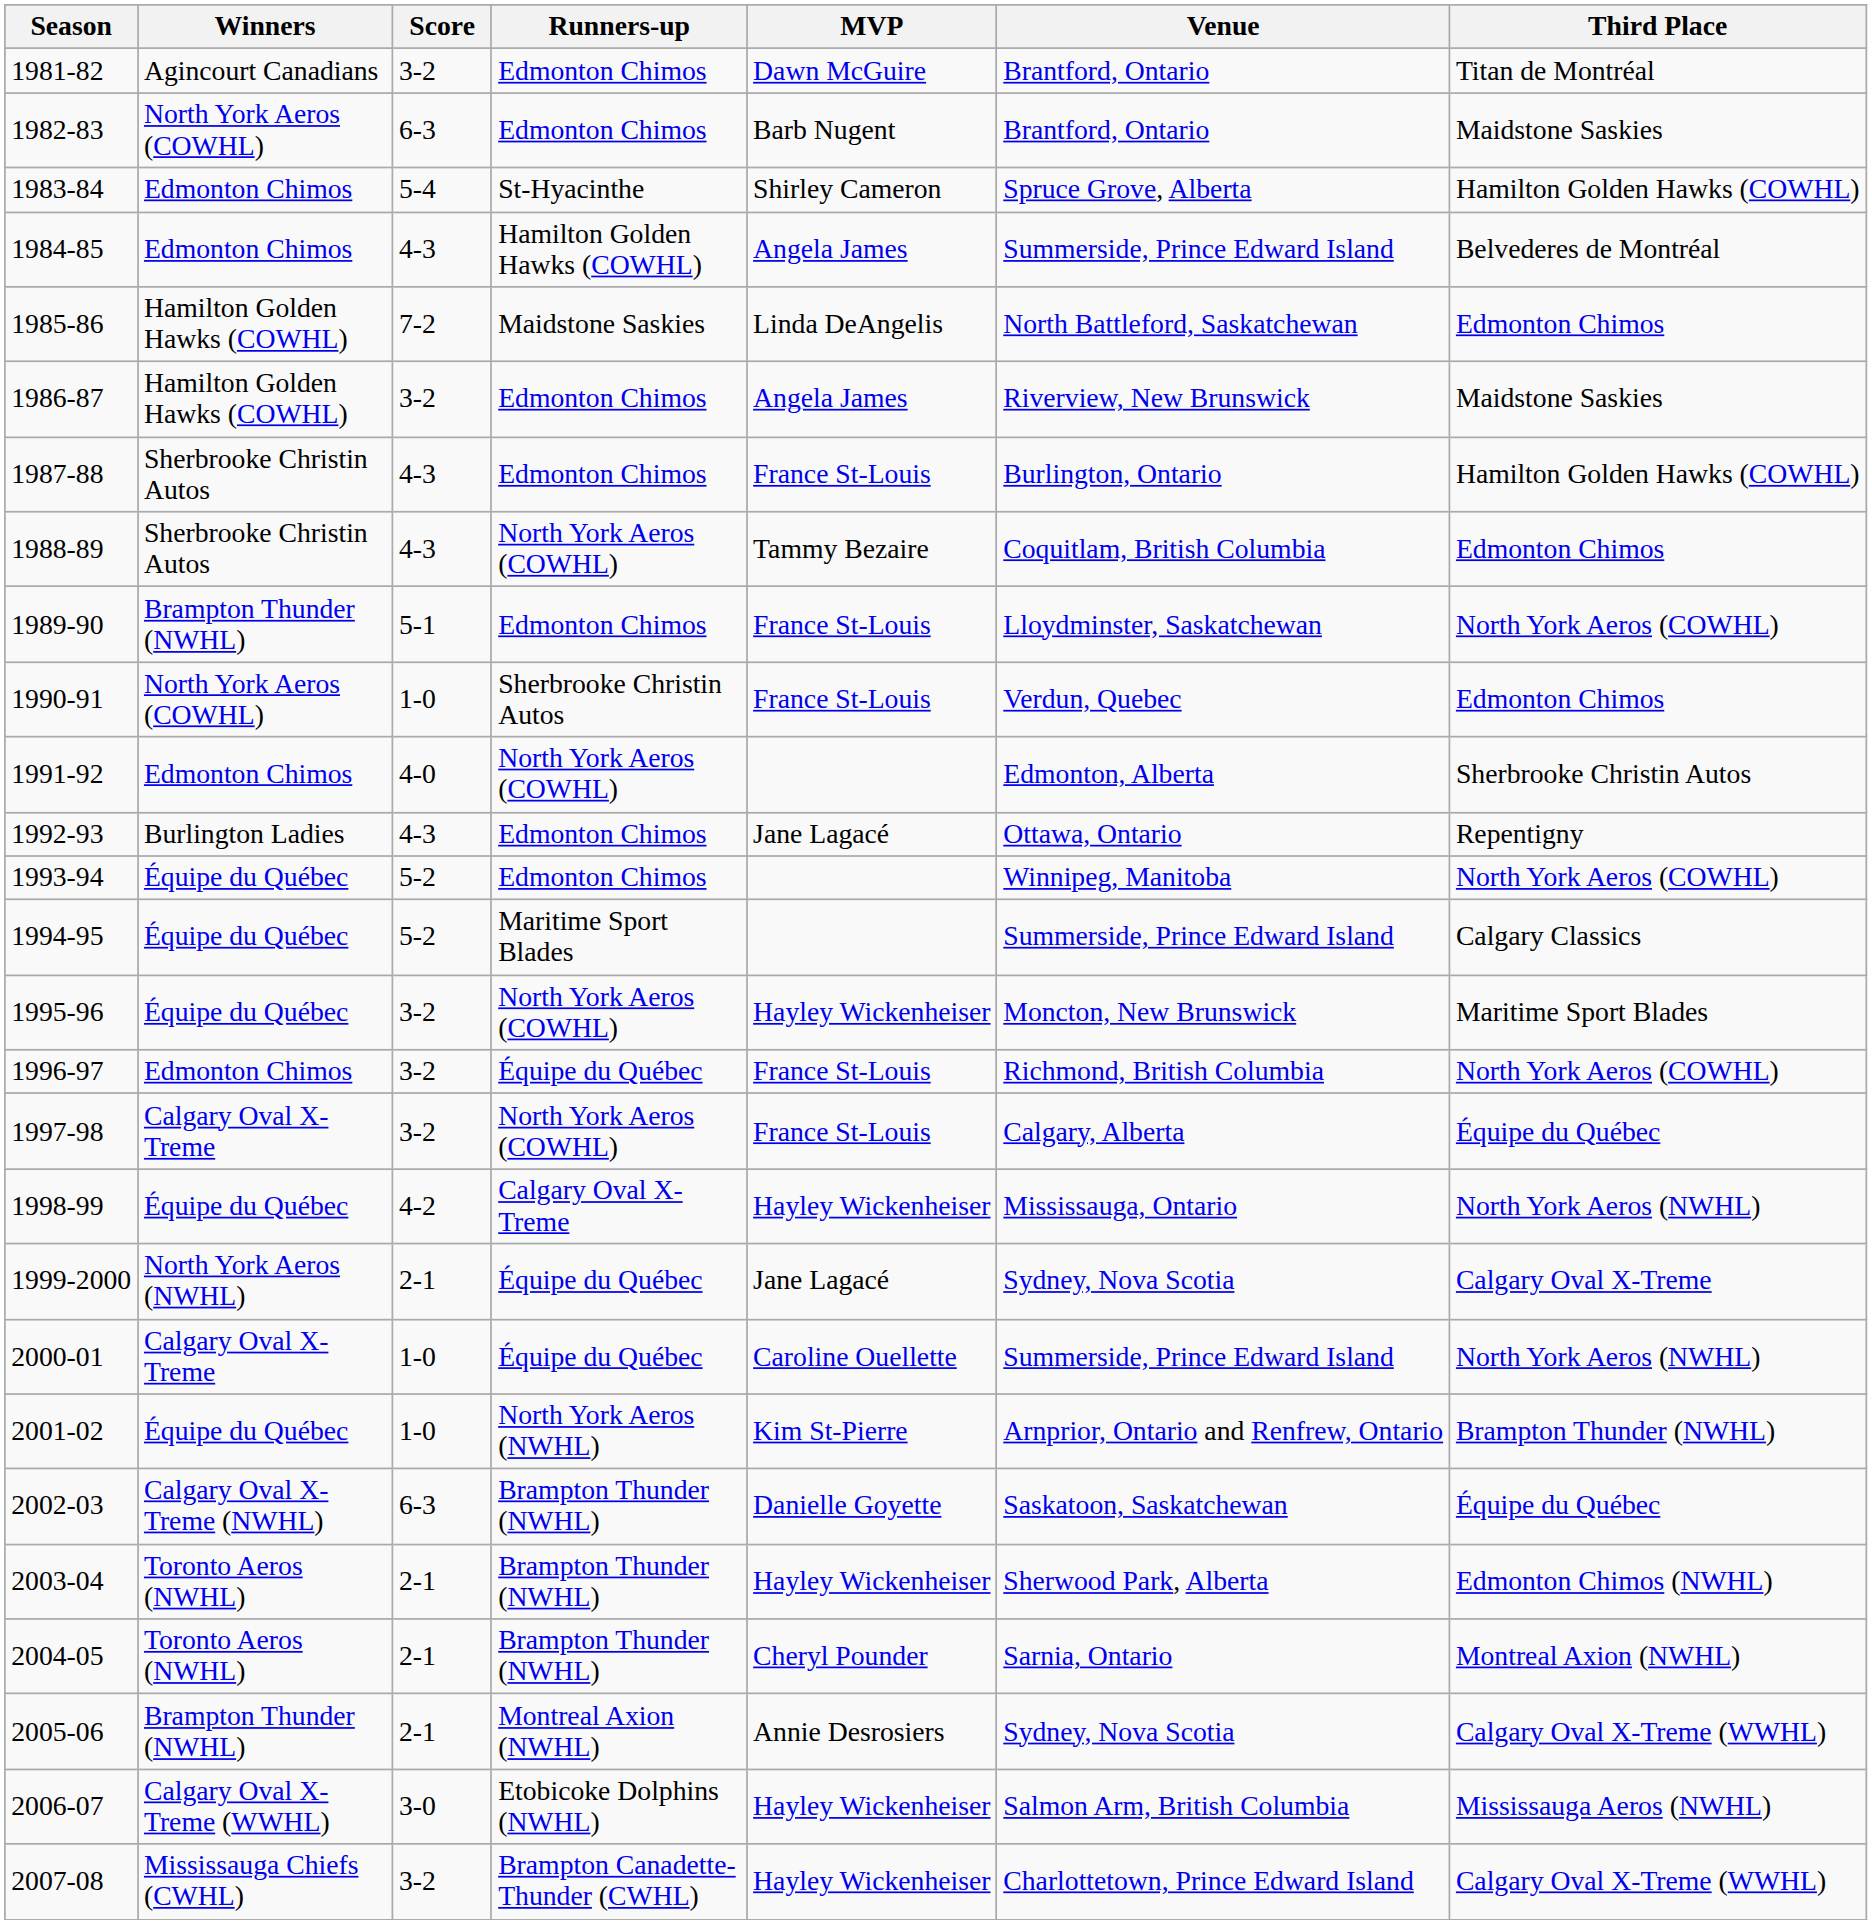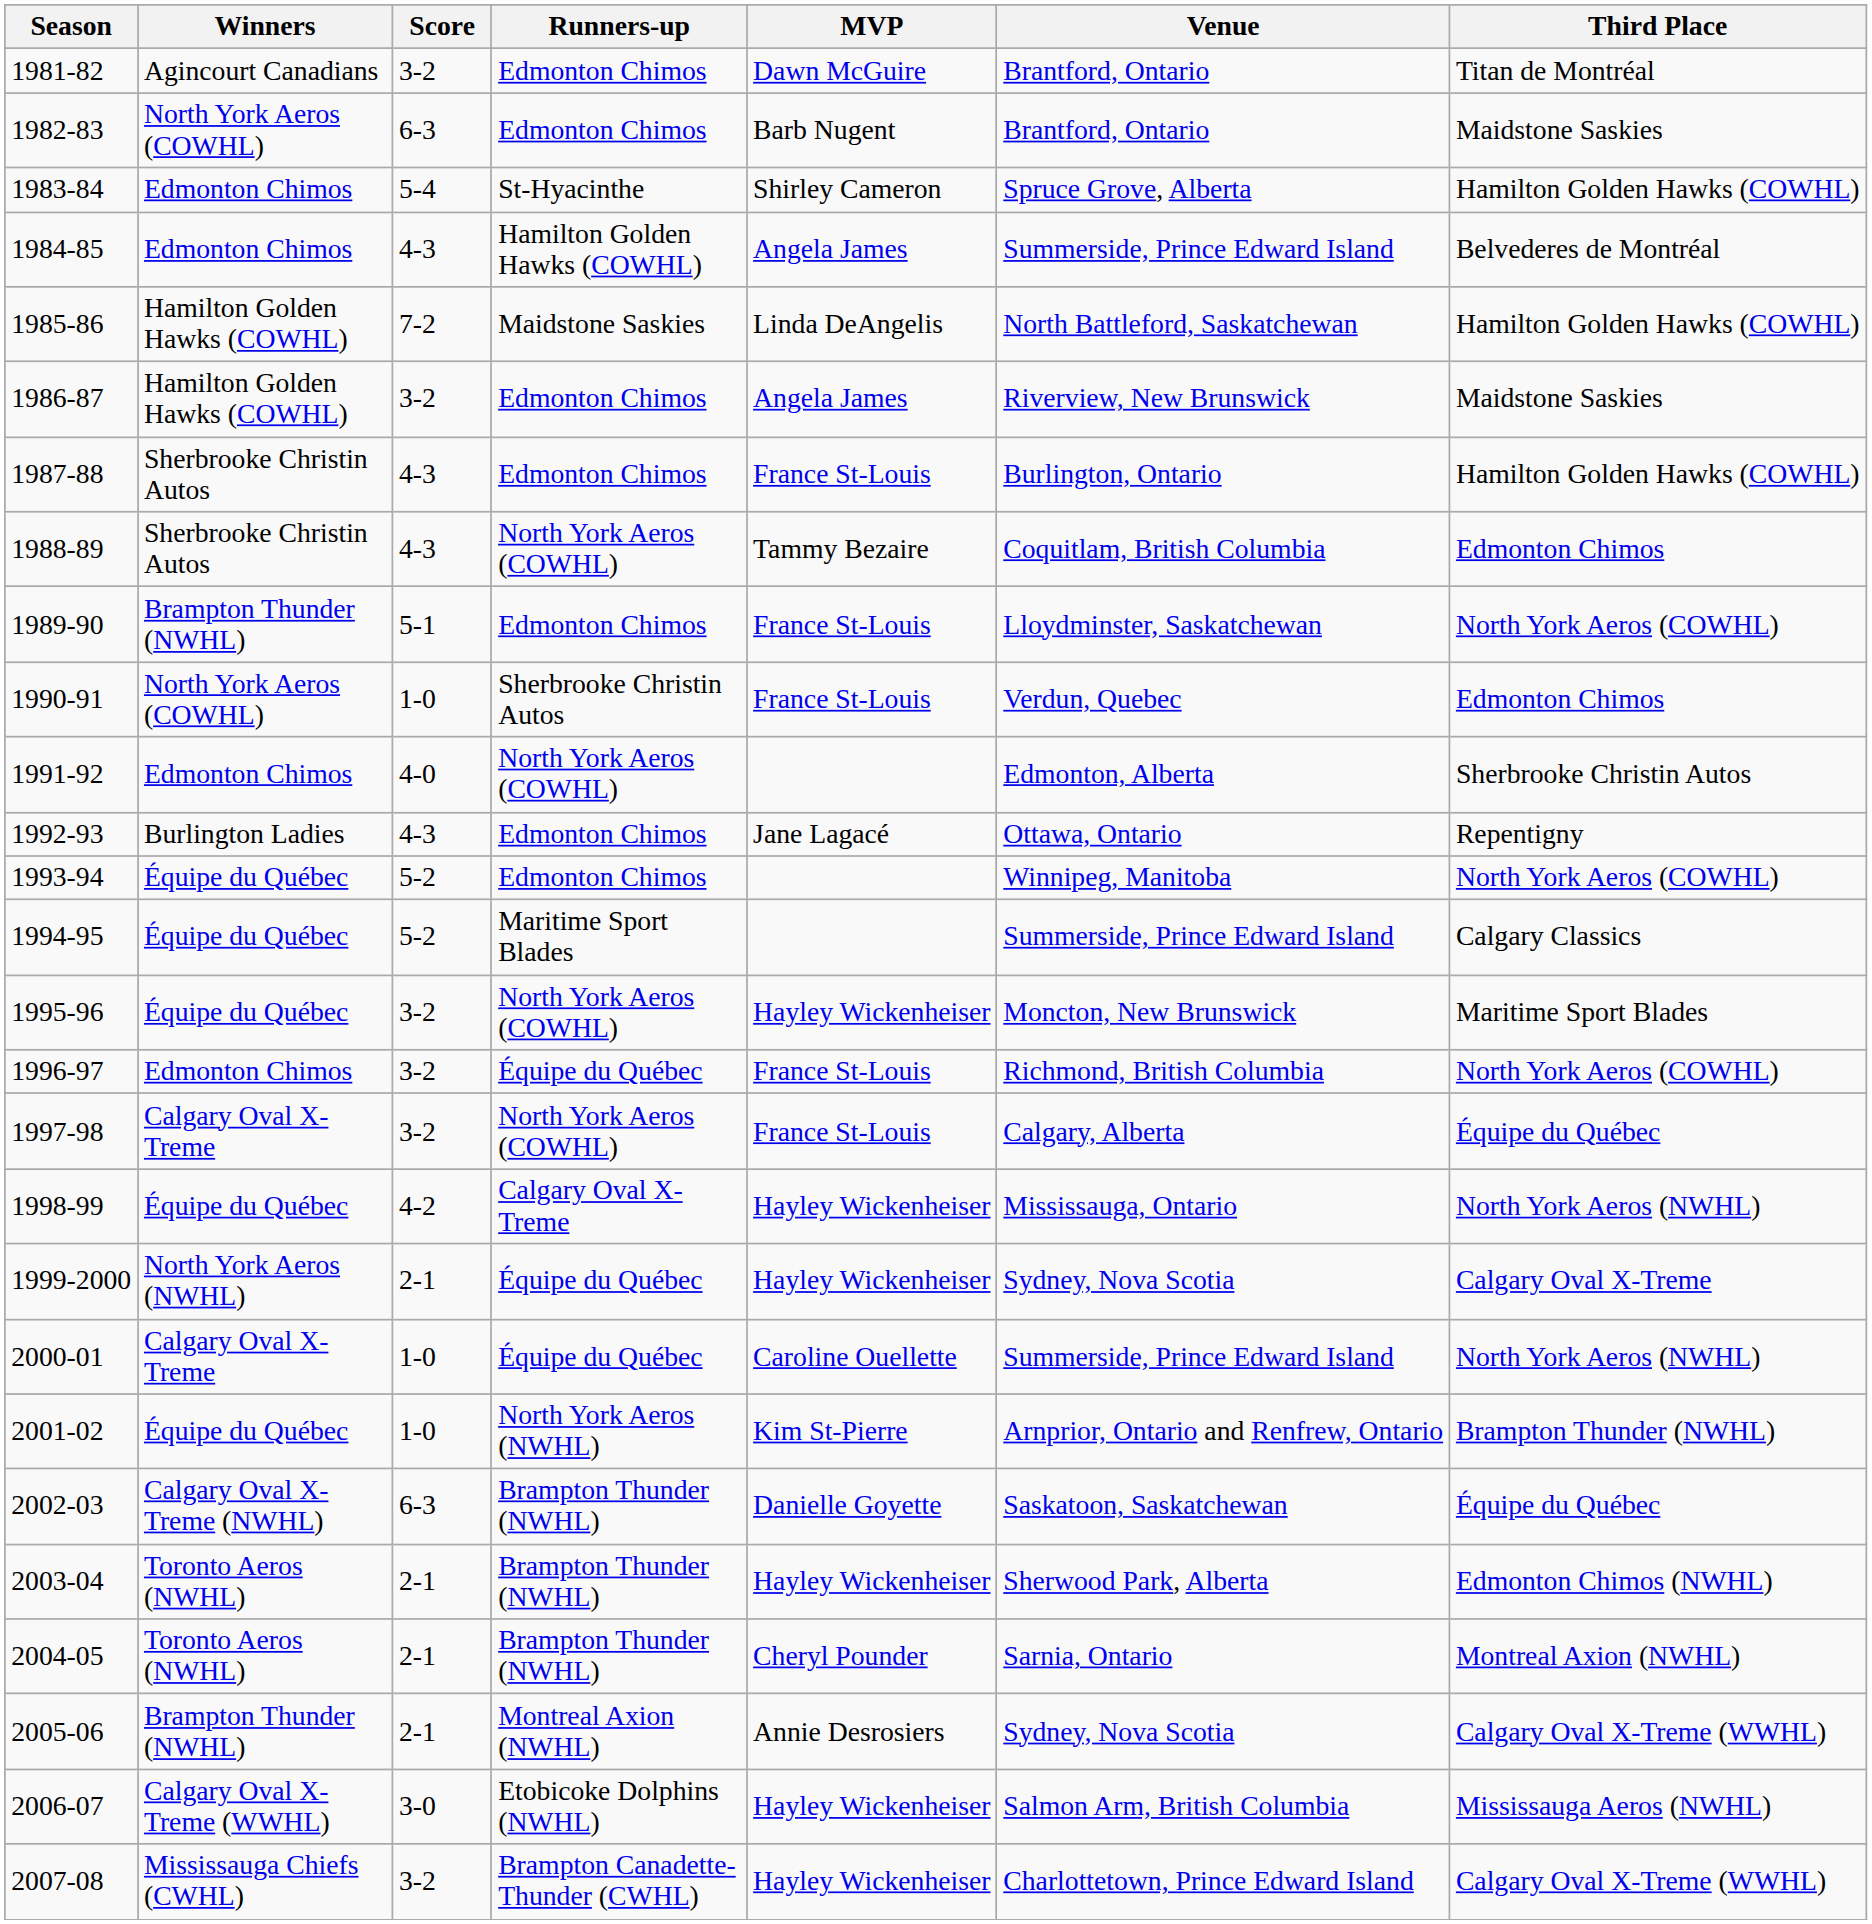 <table class="sortable wikitable">
 <tr>
 <th style="text-align: center">Season</th>
 <th width=140px>Winners</th>
 <th width=50px>Score</th>
 <th width=140px>Runners-up</th>
 <th>MVP</th>
 <th>Venue</th>
 <th>Third Place</th>
 </tr>
 <tr>
 <td>1981-82</td>
 <td>Agincourt Canadians<br></td>
 <td>3-2</td>
 <td><a href='#'>Edmonton Chimos</a></td>
 <td><a href='#'>Dawn McGuire</a></td>
 <td><a href='#'>Brantford, Ontario</a></td>
 <td>Titan de Montréal</td>
 </tr>
 <tr>
 <td>1982-83</td>
 <td><a href='#'>North York Aeros</a> (<a href='#'>COWHL</a>)<br></td>
 <td>6-3</td>
 <td><a href='#'>Edmonton Chimos</a></td>
 <td>Barb Nugent</td>
 <td><a href='#'>Brantford, Ontario</a></td>
 <td>Maidstone Saskies</td>
 </tr>
 <tr>
 <td>1983-84</td>
 <td><a href='#'>Edmonton Chimos</a><br></td>
 <td>5-4</td>
 <td>St-Hyacinthe</td>
 <td>Shirley Cameron</td>
 <td><a href='#'>Spruce Grove</a>, <a href='#'>Alberta</a></td>
 <td>Hamilton Golden Hawks (<a href='#'>COWHL</a>)</td>
 </tr>
 <tr>
 <td>1984-85</td>
 <td><a href='#'>Edmonton Chimos</a><br></td>
 <td>4-3</td>
 <td>Hamilton Golden Hawks (<a href='#'>COWHL</a>)</td>
 <td><a href='#'>Angela James</a></td>
 <td><a href='#'>Summerside, Prince Edward Island</a></td>
 <td>Belvederes de Montréal</td>
 </tr>
 <tr>
 <td>1985-86</td>
 <td>Hamilton Golden Hawks (<a href='#'>COWHL</a>)<br></td>
 <td>7-2</td>
 <td>Maidstone Saskies</td>
 <td>Linda DeAngelis</td>
 <td><a href='#'>North Battleford, Saskatchewan</a></td>
-<td><a href='#'>Edmonton Chimos</a></td>
+<td>Hamilton Golden Hawks (<a href='#'>COWHL</a>)</td>
 </tr>
 <tr>
 <td>1986-87</td>
 <td>Hamilton Golden Hawks (<a href='#'>COWHL</a>)<br></td>
 <td>3-2</td>
 <td><a href='#'>Edmonton Chimos</a></td>
 <td><a href='#'>Angela James</a></td>
 <td><a href='#'>Riverview, New Brunswick</a></td>
 <td>Maidstone Saskies</td>
 </tr>
 <tr>
 <td>1987-88</td>
 <td>Sherbrooke Christin Autos<br></td>
 <td>4-3</td>
 <td><a href='#'>Edmonton Chimos</a></td>
 <td><a href='#'>France St-Louis</a></td>
 <td><a href='#'>Burlington, Ontario</a></td>
 <td>Hamilton Golden Hawks (<a href='#'>COWHL</a>)</td>
 </tr>
 <tr>
 <td>1988-89</td>
 <td>Sherbrooke Christin Autos<br></td>
 <td>4-3</td>
 <td><a href='#'>North York Aeros</a> (<a href='#'>COWHL</a>)</td>
 <td>Tammy Bezaire</td>
 <td><a href='#'>Coquitlam, British Columbia</a></td>
 <td><a href='#'>Edmonton Chimos</a></td>
 </tr>
 <tr>
 <td>1989-90</td>
 <td><a href='#'>Brampton Thunder</a> (<a href='#'>NWHL</a>)<br></td>
 <td>5-1</td>
 <td><a href='#'>Edmonton Chimos</a></td>
 <td><a href='#'>France St-Louis</a></td>
 <td><a href='#'>Lloydminster, Saskatchewan</a></td>
 <td><a href='#'>North York Aeros</a> (<a href='#'>COWHL</a>)</td>
 </tr>
 <tr>
 <td>1990-91</td>
 <td><a href='#'>North York Aeros</a> (<a href='#'>COWHL</a>)<br></td>
 <td>1-0</td>
 <td>Sherbrooke Christin Autos</td>
 <td><a href='#'>France St-Louis</a></td>
 <td><a href='#'>Verdun, Quebec</a></td>
 <td><a href='#'>Edmonton Chimos</a></td>
 </tr>
 <tr>
 <td>1991-92</td>
 <td><a href='#'>Edmonton Chimos</a><br></td>
 <td>4-0</td>
 <td><a href='#'>North York Aeros</a> (<a href='#'>COWHL</a>)</td>
 <td></td>
 <td><a href='#'>Edmonton, Alberta</a></td>
 <td>Sherbrooke Christin Autos</td>
 </tr>
 <tr>
 <td>1992-93</td>
 <td>Burlington Ladies<br></td>
 <td>4-3</td>
 <td><a href='#'>Edmonton Chimos</a></td>
 <td>Jane Lagacé</td>
 <td><a href='#'>Ottawa, Ontario</a></td>
 <td>Repentigny</td>
 </tr>
 <tr>
 <td>1993-94</td>
 <td><a href='#'>Équipe du Québec</a><br></td>
 <td>5-2</td>
 <td><a href='#'>Edmonton Chimos</a></td>
 <td></td>
 <td><a href='#'>Winnipeg, Manitoba</a></td>
 <td><a href='#'>North York Aeros</a> (<a href='#'>COWHL</a>)</td>
 </tr>
 <tr>
 <td>1994-95</td>
 <td><a href='#'>Équipe du Québec</a><br></td>
 <td>5-2</td>
 <td>Maritime Sport Blades</td>
 <td></td>
 <td><a href='#'>Summerside, Prince Edward Island</a></td>
 <td>Calgary Classics</td>
 </tr>
 <tr>
 <td>1995-96</td>
 <td><a href='#'>Équipe du Québec</a><br></td>
 <td>3-2</td>
 <td><a href='#'>North York Aeros</a> (<a href='#'>COWHL</a>)</td>
 <td><a href='#'>Hayley Wickenheiser</a></td>
 <td><a href='#'>Moncton, New Brunswick</a></td>
 <td>Maritime Sport Blades</td>
 </tr>
 <tr>
 <td>1996-97</td>
 <td><a href='#'>Edmonton Chimos</a><br></td>
 <td>3-2</td>
 <td><a href='#'>Équipe du Québec</a></td>
 <td><a href='#'>France St-Louis</a></td>
 <td><a href='#'>Richmond, British Columbia</a></td>
 <td><a href='#'>North York Aeros</a> (<a href='#'>COWHL</a>)</td>
 </tr>
 <tr>
 <td>1997-98</td>
 <td><a href='#'>Calgary Oval X-Treme</a><br></td>
 <td>3-2</td>
 <td><a href='#'>North York Aeros</a> (<a href='#'>COWHL</a>)</td>
 <td><a href='#'>France St-Louis</a></td>
 <td><a href='#'>Calgary, Alberta</a></td>
 <td><a href='#'>Équipe du Québec</a></td>
 </tr>
 <tr>
 <td>1998-99</td>
 <td><a href='#'>Équipe du Québec</a><br></td>
 <td>4-2</td>
 <td><a href='#'>Calgary Oval X-Treme</a></td>
 <td><a href='#'>Hayley Wickenheiser</a></td>
 <td><a href='#'>Mississauga, Ontario</a></td>
 <td><a href='#'>North York Aeros</a> (<a href='#'>NWHL</a>)</td>
 </tr>
 <tr>
 <td>1999-2000</td>
 <td><a href='#'>North York Aeros</a> (<a href='#'>NWHL</a>)<br></td>
 <td>2-1</td>
 <td><a href='#'>Équipe du Québec</a></td>
-<td>Jane Lagacé</td>
+<td><a href='#'>Hayley Wickenheiser</a></td>
 <td><a href='#'>Sydney, Nova Scotia</a></td>
 <td><a href='#'>Calgary Oval X-Treme</a></td>
 </tr>
 <tr>
 <td>2000-01</td>
 <td><a href='#'>Calgary Oval X-Treme</a><br></td>
 <td>1-0</td>
 <td><a href='#'>Équipe du Québec</a></td>
 <td><a href='#'>Caroline Ouellette</a></td>
 <td><a href='#'>Summerside, Prince Edward Island</a></td>
 <td><a href='#'>North York Aeros</a> (<a href='#'>NWHL</a>)</td>
 </tr>
 <tr>
 <td>2001-02</td>
 <td><a href='#'>Équipe du Québec</a><br></td>
 <td>1-0</td>
 <td><a href='#'>North York Aeros</a> (<a href='#'>NWHL</a>)</td>
 <td><a href='#'>Kim St-Pierre</a></td>
 <td><a href='#'>Arnprior, Ontario</a> and <a href='#'>Renfrew, Ontario</a></td>
 <td><a href='#'>Brampton Thunder</a> (<a href='#'>NWHL</a>)</td>
 </tr>
 <tr>
 <td>2002-03</td>
 <td><a href='#'>Calgary Oval X-Treme</a> (<a href='#'>NWHL</a>)<br></td>
 <td>6-3</td>
 <td><a href='#'>Brampton Thunder</a> (<a href='#'>NWHL</a>)</td>
 <td><a href='#'>Danielle Goyette</a></td>
 <td><a href='#'>Saskatoon, Saskatchewan</a></td>
 <td><a href='#'>Équipe du Québec</a></td>
 </tr>
 <tr>
 <td>2003-04</td>
 <td><a href='#'>Toronto Aeros</a> (<a href='#'>NWHL</a>)<br></td>
 <td>2-1</td>
 <td><a href='#'>Brampton Thunder</a> (<a href='#'>NWHL</a>)</td>
 <td><a href='#'>Hayley Wickenheiser</a></td>
 <td><a href='#'>Sherwood Park</a>, <a href='#'>Alberta</a></td>
 <td><a href='#'>Edmonton Chimos</a> (<a href='#'>NWHL</a>)</td>
 </tr>
 <tr>
 <td>2004-05</td>
 <td><a href='#'>Toronto Aeros</a> (<a href='#'>NWHL</a>)<br></td>
 <td>2-1</td>
 <td><a href='#'>Brampton Thunder</a> (<a href='#'>NWHL</a>)</td>
 <td><a href='#'>Cheryl Pounder</a></td>
 <td><a href='#'>Sarnia, Ontario</a></td>
 <td><a href='#'>Montreal Axion</a> (<a href='#'>NWHL</a>)</td>
 </tr>
 <tr>
 <td>2005-06</td>
 <td><a href='#'>Brampton Thunder</a> (<a href='#'>NWHL</a>)<br></td>
 <td>2-1</td>
 <td><a href='#'>Montreal Axion</a> (<a href='#'>NWHL</a>)</td>
 <td>Annie Desrosiers</td>
 <td><a href='#'>Sydney, Nova Scotia</a></td>
 <td><a href='#'>Calgary Oval X-Treme</a> (<a href='#'>WWHL</a>)</td>
 </tr>
 <tr>
 <td>2006-07</td>
 <td><a href='#'>Calgary Oval X-Treme</a> (<a href='#'>WWHL</a>)<br></td>
 <td>3-0</td>
 <td>Etobicoke Dolphins (<a href='#'>NWHL</a>)</td>
 <td><a href='#'>Hayley Wickenheiser</a></td>
 <td><a href='#'>Salmon Arm, British Columbia</a></td>
 <td><a href='#'>Mississauga Aeros</a> (<a href='#'>NWHL</a>)</td>
 </tr>
 <tr>
 <td>2007-08</td>
 <td><a href='#'>Mississauga Chiefs</a> (<a href='#'>CWHL</a>)<br></td>
 <td>3-2</td>
 <td><a href='#'>Brampton Canadette-Thunder</a> (<a href='#'>CWHL</a>)</td>
 <td><a href='#'>Hayley Wickenheiser</a></td>
 <td><a href='#'>Charlottetown, Prince Edward Island</a></td>
 <td><a href='#'>Calgary Oval X-Treme</a> (<a href='#'>WWHL</a>)</td>
 </tr>
 <tr>
 </tr>
 </table>
